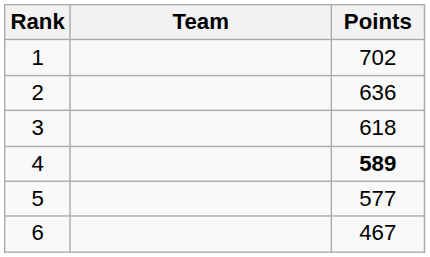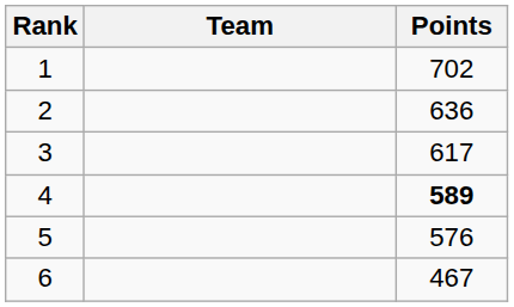 <table class="wikitable" style="text-align:center;">
 <tr>
 <th width=40>Rank</th>
 <th width=180>Team</th>
 <th width=60>Points</th>
 </tr>
 <tr>
 <td>1</td>
 <td align=left></td>
 <td>702</td>
 </tr>
 <tr>
 <td>2</td>
 <td align=left></td>
 <td>636</td>
 </tr>
 <tr>
 <td>3</td>
 <td align=left></td>
-<td>618</td>
+<td>617</td>
 </tr>
 <tr>
 <td>4</td>
 <td align=left></td>
 <td><strong>589</strong></td>
 </tr>
 <tr>
 <td>5</td>
 <td align=left></td>
-<td>577</td>
+<td>576</td>
 </tr>
 <tr>
 <td>6</td>
 <td align=left></td>
 <td>467</td>
 </tr>
 </table>
